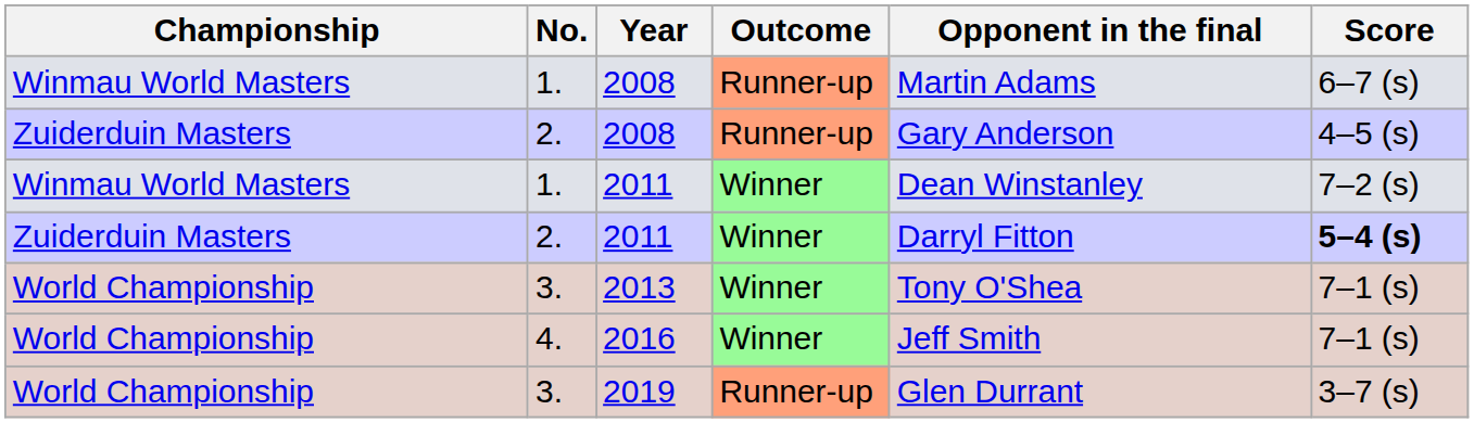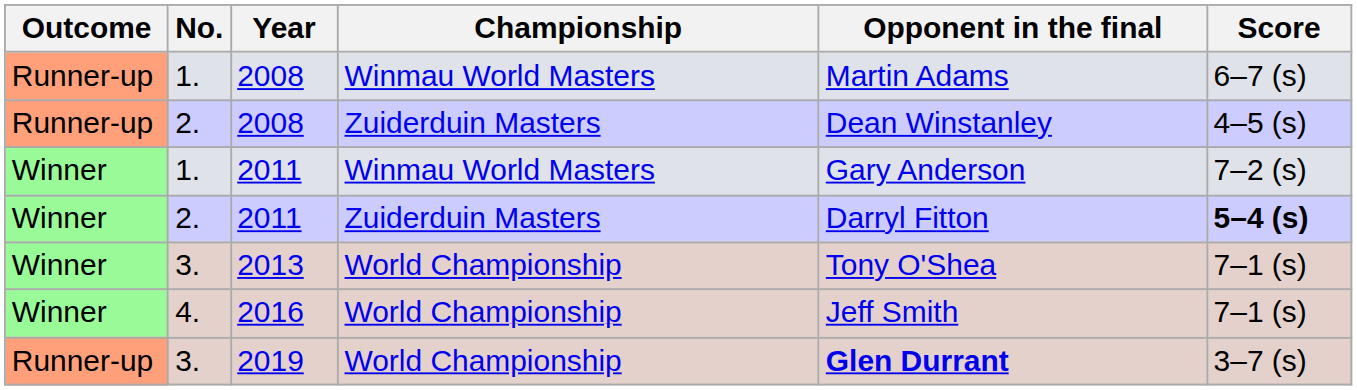 <table class="sortable wikitable">
 <tr>
-<th style="width:250px;">Championship</th>
+<th style="width:80px;">Outcome</th>
 <th style="width:20px;">No.</th>
 <th style="width:50px;">Year</th>
-<th style="width:80px;">Outcome</th>
+<th style="width:250px;">Championship</th>
 <th style="width:200px;">Opponent in the final</th>
 <th style="width:70px;">Score</th>
 </tr>
 <tr style="background:#dfe2e9;">
-<td><a href='#'>Winmau World Masters</a></td>
+<td style="background:#ffa07a">Runner-up</td>
 <td>1.</td>
 <td><a href='#'>2008</a></td>
-<td style="background:#ffa07a">Runner-up</td>
+<td><a href='#'>Winmau World Masters</a></td>
 <td> <a href='#'>Martin Adams</a></td>
 <td>6–7 (s)</td>
 </tr>
 <tr style="background:#ccf;">
-<td><a href='#'>Zuiderduin Masters</a></td>
+<td style="background:#ffa07a">Runner-up</td>
 <td>2.</td>
 <td><a href='#'>2008</a></td>
-<td style="background:#ffa07a">Runner-up</td>
-<td> <a href='#'>Gary Anderson</a></td>
+<td><a href='#'>Zuiderduin Masters</a></td>
+<td> <a href='#'>Dean Winstanley</a></td>
 <td>4–5 (s)</td>
 </tr>
 <tr style="background:#dfe2e9;">
-<td><a href='#'>Winmau World Masters</a></td>
+<td style="background:#98FB98">Winner</td>
 <td>1.</td>
 <td><a href='#'>2011</a></td>
-<td style="background:#98FB98">Winner</td>
-<td> <a href='#'>Dean Winstanley</a></td>
+<td><a href='#'>Winmau World Masters</a></td>
+<td> <a href='#'>Gary Anderson</a></td>
 <td>7–2 (s)</td>
 </tr>
 <tr style="background:#ccf;">
-<td><a href='#'>Zuiderduin Masters</a></td>
+<td style="background:#98FB98">Winner</td>
 <td>2.</td>
 <td><a href='#'>2011</a></td>
-<td style="background:#98FB98">Winner</td>
+<td><a href='#'>Zuiderduin Masters</a></td>
 <td> <a href='#'>Darryl Fitton</a></td>
 <td><strong>5–4 (s)</strong></td>
 </tr>
 <tr style="background:#e5d1cb;">
-<td><a href='#'>World Championship</a></td>
+<td style="background:#98FB98">Winner</td>
 <td>3.</td>
 <td><a href='#'>2013</a></td>
-<td style="background:#98FB98">Winner</td>
+<td><a href='#'>World Championship</a></td>
 <td> <a href='#'>Tony O'Shea</a></td>
 <td>7–1 (s)</td>
 </tr>
 <tr style="background:#e5d1cb;">
-<td><a href='#'>World Championship</a></td>
+<td style="background:#98FB98">Winner</td>
 <td>4.</td>
 <td><a href='#'>2016</a></td>
-<td style="background:#98FB98">Winner</td>
+<td><a href='#'>World Championship</a></td>
 <td> <a href='#'>Jeff Smith</a></td>
 <td>7–1 (s)</td>
 </tr>
 <tr style="background:#e5d1cb;">
-<td><a href='#'>World Championship</a></td>
+<td style="background:#ffa07a">Runner-up</td>
 <td>3.</td>
 <td><a href='#'>2019</a></td>
-<td style="background:#ffa07a">Runner-up</td>
-<td> <a href='#'>Glen Durrant</a></td>
+<td><a href='#'>World Championship</a></td>
+<td><strong> <a href='#'>Glen Durrant</a></strong></td>
 <td>3–7 (s)</td>
 </tr>
 </table>
